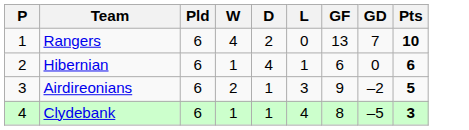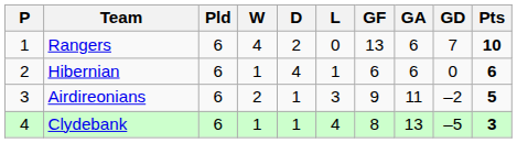 <table class="wikitable" style="text-align: center;">
 <tr>
 <th width=30>P</th>
 <th width=140>Team</th>
 <th width=30>Pld</th>
 <th width=30>W</th>
 <th width=30>D</th>
 <th width=30>L</th>
 <th width=30>GF</th>
+<th width=30>GA</th>
 <th width=30>GD</th>
 <th width=30>Pts</th>
 </tr>
 <tr>
 <td>1</td>
 <td align=left><a href='#'>Rangers</a></td>
 <td>6</td>
 <td>4</td>
 <td>2</td>
 <td>0</td>
 <td>13</td>
+<td>6</td>
 <td>7</td>
 <td><strong>10</strong></td>
 </tr>
 <tr>
 <td>2</td>
 <td align=left><a href='#'>Hibernian</a></td>
 <td>6</td>
 <td>1</td>
 <td>4</td>
 <td>1</td>
+<td>6</td>
 <td>6</td>
 <td>0</td>
 <td><strong>6</strong></td>
 </tr>
 <tr>
 <td>3</td>
 <td align=left><a href='#'>Airdireonians</a></td>
 <td>6</td>
 <td>2</td>
 <td>1</td>
 <td>3</td>
 <td>9</td>
+<td>11</td>
 <td>–2</td>
 <td><strong>5</strong></td>
 </tr>
 <tr style="background:#ccffcc;">
 <td>4</td>
 <td align=left><a href='#'>Clydebank</a></td>
 <td>6</td>
 <td>1</td>
 <td>1</td>
 <td>4</td>
 <td>8</td>
+<td>13</td>
 <td>–5</td>
 <td><strong>3</strong></td>
 </tr>
 </table>
